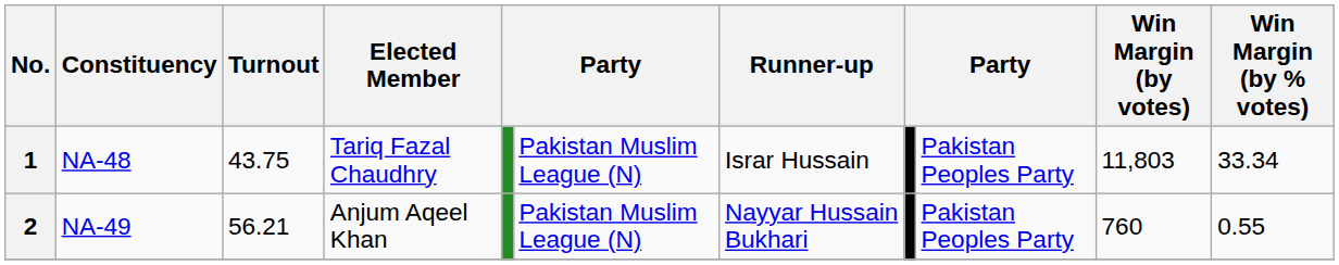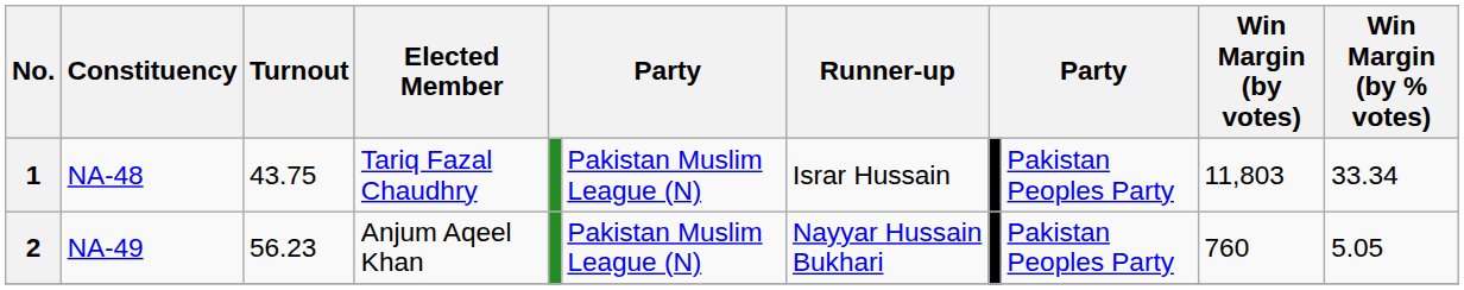 <table class="wikitable sortable">
 <tr>
 <th>No.</th>
 <th>Constituency</th>
 <th>Turnout</th>
 <th>Elected Member</th>
 <th colspan="2">Party</th>
 <th>Runner-up</th>
 <th colspan="2">Party</th>
 <th>Win Margin<br>(by votes)</th>
 <th>Win Margin<br>(by % votes)</th>
 </tr>
 <tr>
 <th>1</th>
 <td><a href='#'>NA-48</a></td>
 <td>43.75</td>
 <td><a href='#'>Tariq Fazal Chaudhry</a></td>
 <td style="color:inherit;background:#228b22"></td>
 <td><a href='#'>Pakistan Muslim League (N)</a></td>
 <td>Israr Hussain</td>
 <td style="color:inherit;background:#000000"></td>
 <td><a href='#'>Pakistan Peoples Party</a></td>
 <td>11,803</td>
 <td>33.34</td>
 </tr>
 <tr>
 <th>2</th>
 <td><a href='#'>NA-49</a></td>
-<td>56.21</td>
+<td>56.23</td>
 <td>Anjum Aqeel Khan</td>
 <td style="color:inherit;background:#228b22"></td>
 <td><a href='#'>Pakistan Muslim League (N)</a></td>
 <td><a href='#'>Nayyar Hussain Bukhari</a></td>
 <td style="color:inherit;background:#000000"></td>
 <td><a href='#'>Pakistan Peoples Party</a></td>
 <td>760</td>
-<td>0.55</td>
+<td>5.05</td>
 </tr>
 <tr>
 </tr>
 </table>
